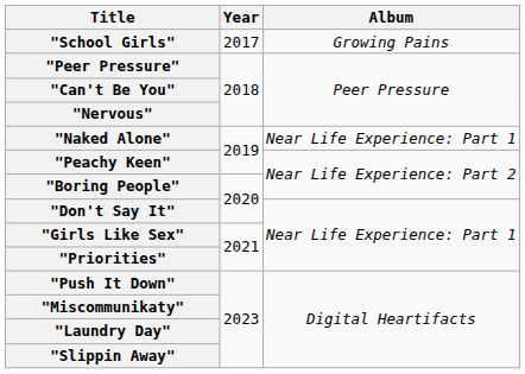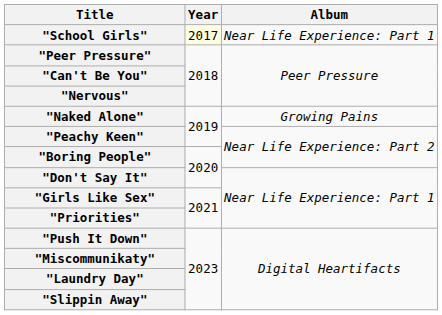 <table class="wikitable plainrowheaders" style="text-align:center;" border="1">
 <tr>
 <th scope="col" rowspan="1" style="width:14em;">Title</th>
 <th scope="col" rowspan="1" style="width:1em;">Year</th>
 <th scope="col" rowspan="1">Album</th>
 </tr>
 <tr>
 <th scope="row">"School Girls"</th>
-<td>2017</td>
-<td><em>Growing Pains</em></td>
+<td style="background: lightyellow;">2017</td>
+<td><em>Near Life Experience: Part 1</em></td>
 </tr>
 <tr>
 <th scope="row">"Peer Pressure"</th>
 <td rowspan="3">2018</td>
 <td rowspan="3"><em>Peer Pressure</em></td>
 </tr>
 <tr>
 <th scope="row">"Can't Be You"</th>
 </tr>
 <tr>
 <th scope="row">"Nervous"</th>
 </tr>
 <tr>
 <th scope="row">"Naked Alone"</th>
 <td rowspan="2">2019</td>
-<td><em>Near Life Experience: Part 1</em></td>
+<td><em>Growing Pains</em></td>
 </tr>
 <tr>
 <th scope="row">"Peachy Keen"</th>
 <td rowspan="2"><em>Near Life Experience: Part 2</em></td>
 </tr>
 <tr>
 <th scope="row">"Boring People"</th>
 <td rowspan="2">2020</td>
 </tr>
 <tr>
 <th scope="row">"Don't Say It"</th>
 <td rowspan="3"><em>Near Life Experience: Part 1</em></td>
 </tr>
 <tr>
 <th scope="row">"Girls Like Sex"</th>
 <td rowspan="2">2021</td>
 </tr>
 <tr>
 <th scope="row">"Priorities"</th>
 </tr>
 <tr>
 <th scope="row">"Push It Down"</th>
 <td rowspan="4">2023</td>
 <td rowspan="4"><em>Digital Heartifacts</em></td>
 </tr>
 <tr>
 <th scope="row">"Miscommunikaty"</th>
 </tr>
 <tr>
 <th scope="row">"Laundry Day"</th>
 </tr>
 <tr>
 <th scope="row">"Slippin Away"</th>
 </tr>
 </table>
